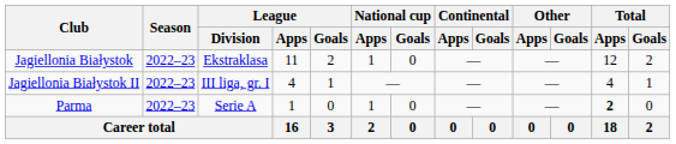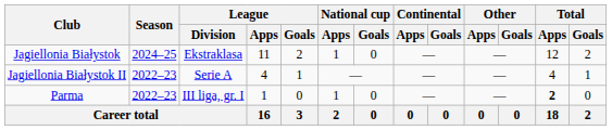 <table class="wikitable" style="text-align: center;">
 <tr>
 <th rowspan="2">Club</th>
 <th rowspan="2">Season</th>
 <th colspan="3">League</th>
 <th colspan="2">National cup</th>
 <th colspan="2">Continental</th>
 <th colspan="2">Other</th>
 <th colspan="2">Total</th>
 </tr>
 <tr>
 <th>Division</th>
 <th>Apps</th>
 <th>Goals</th>
 <th>Apps</th>
 <th>Goals</th>
 <th>Apps</th>
 <th>Goals</th>
 <th>Apps</th>
 <th>Goals</th>
 <th>Apps</th>
 <th>Goals</th>
 </tr>
 <tr>
 <td><a href='#'>Jagiellonia Białystok</a></td>
-<td><a href='#'>2022–23</a></td>
+<td><a href='#'>2024–25</a></td>
 <td><a href='#'>Ekstraklasa</a></td>
 <td>11</td>
 <td>2</td>
 <td>1</td>
 <td>0</td>
 <td colspan="2">—</td>
 <td colspan="2">—</td>
 <td>12</td>
 <td>2</td>
 </tr>
 <tr>
 <td><a href='#'>Jagiellonia Białystok II</a></td>
 <td><a href='#'>2022–23</a></td>
-<td><a href='#'>III liga, gr. I</a></td>
+<td><a href='#'>Serie A</a></td>
 <td>4</td>
 <td>1</td>
 <td colspan="2">—</td>
 <td colspan="2">—</td>
 <td colspan="2">—</td>
 <td>4</td>
 <td>1</td>
 </tr>
 <tr>
 <td><a href='#'>Parma</a></td>
 <td><a href='#'>2022–23</a></td>
-<td><a href='#'>Serie A</a></td>
+<td><a href='#'>III liga, gr. I</a></td>
 <td>1</td>
 <td>0</td>
 <td>1</td>
 <td>0</td>
 <td colspan="2">—</td>
 <td colspan="2">—</td>
 <td><strong>2</strong></td>
 <td>0</td>
 </tr>
 <tr>
 <th colspan="3">Career total</th>
 <th>16</th>
 <th>3</th>
 <th>2</th>
 <th>0</th>
 <th>0</th>
 <th>0</th>
 <th>0</th>
 <th>0</th>
 <th>18</th>
 <th>2</th>
 </tr>
 </table>
